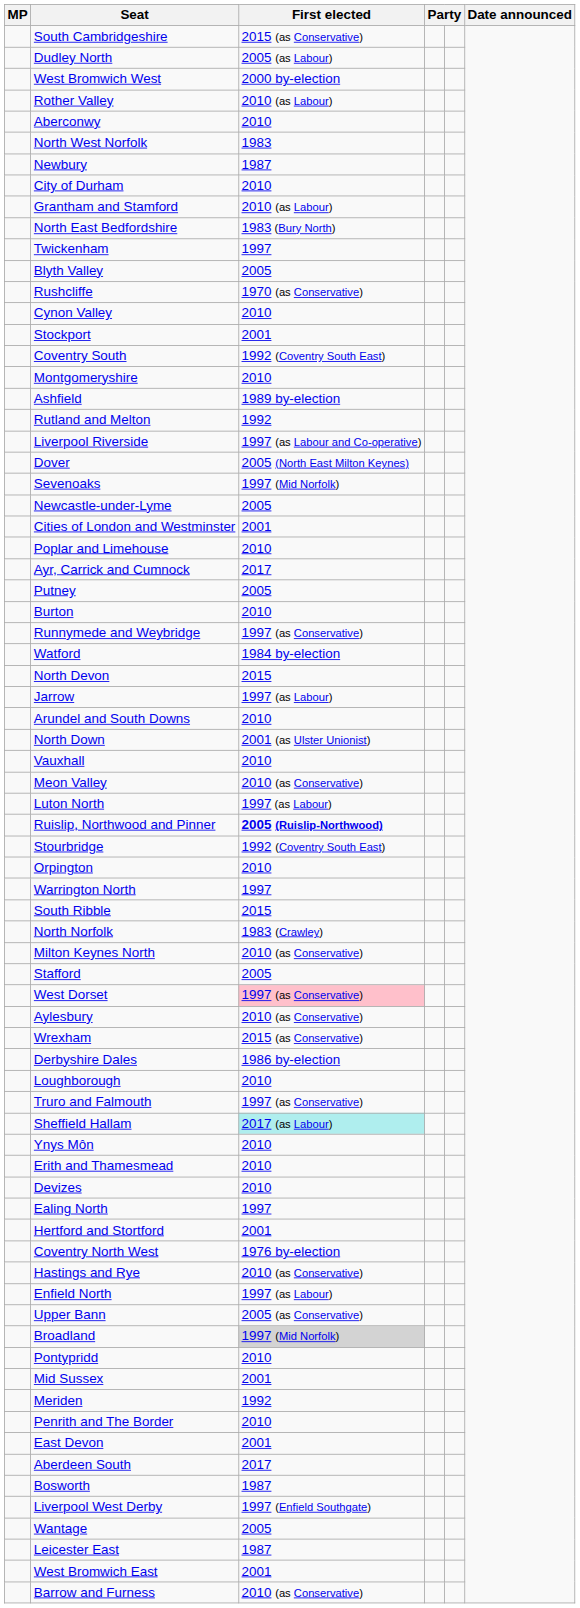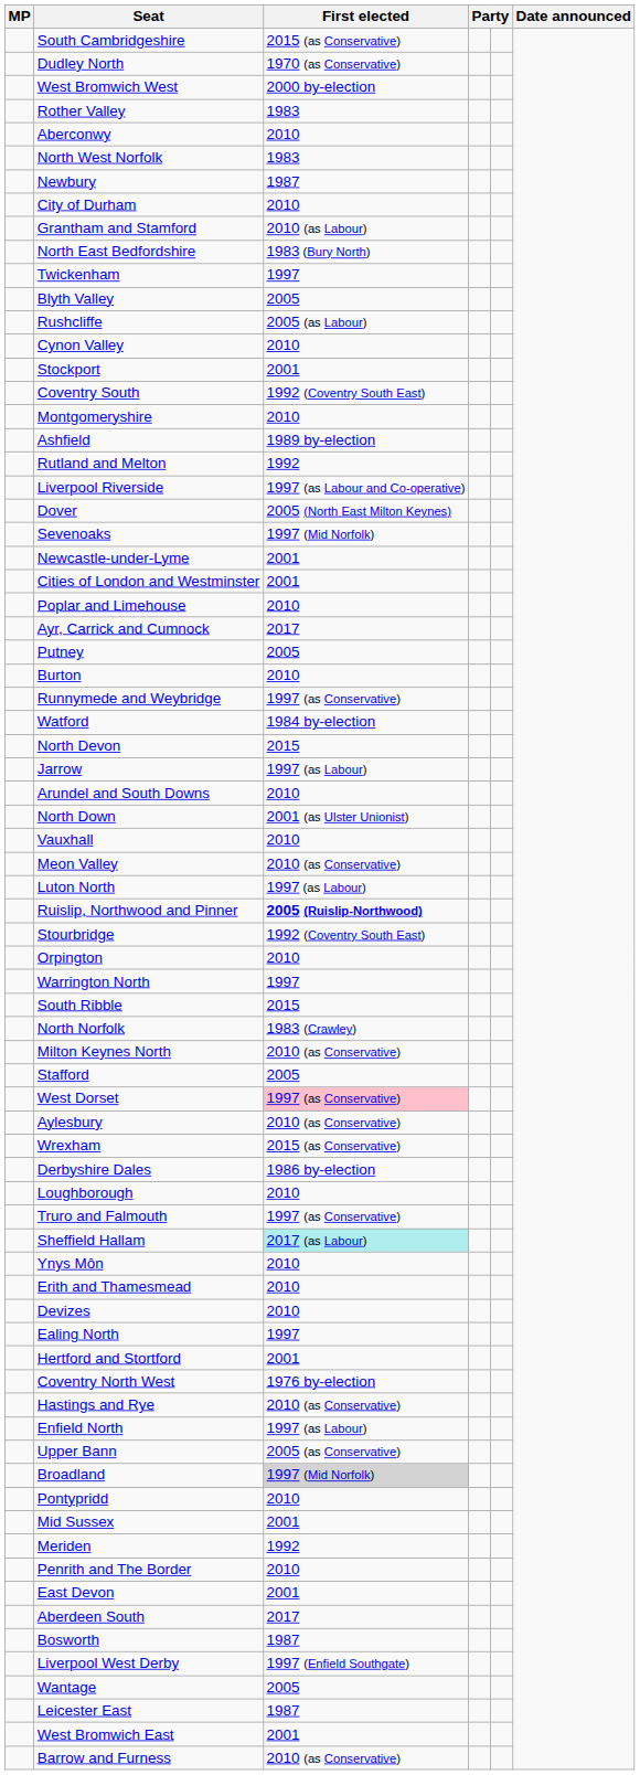 <table class="wikitable sortable">
 <tr>
 <th scope="col">MP</th>
 <th scope="col">Seat</th>
 <th scope="col">First elected</th>
 <th colspan="2" scope="col">Party</th>
 <th scope="col">Date announced</th>
 </tr>
 <tr>
 <td></td>
 <td><a href='#'>South Cambridgeshire</a></td>
 <td><a href='#'>2015</a> <small>(as <a href='#'>Conservative</a>)</small></td>
 <td></td>
 <td></td>
 </tr>
 <tr>
 <td></td>
 <td><a href='#'>Dudley North</a></td>
-<td><a href='#'>2005</a> <small>(as <a href='#'>Labour</a>)</small></td>
+<td><a href='#'>1970</a> <small>(as <a href='#'>Conservative</a>)</small></td>
 <td></td>
 <td></td>
 </tr>
 <tr>
 <td></td>
 <td><a href='#'>West Bromwich West</a></td>
 <td><a href='#'>2000 by-election</a></td>
 <td></td>
 <td></td>
 </tr>
 <tr>
 <td></td>
 <td><a href='#'>Rother Valley</a></td>
-<td><a href='#'>2010</a> <small>(as <a href='#'>Labour</a>)</small></td>
+<td><a href='#'>1983</a></td>
 <td></td>
 <td></td>
 </tr>
 <tr>
 <td></td>
 <td><a href='#'>Aberconwy</a></td>
 <td><a href='#'>2010</a></td>
 <td></td>
 <td></td>
 </tr>
 <tr>
 <td></td>
 <td><a href='#'>North West Norfolk</a></td>
 <td><a href='#'>1983</a></td>
 <td></td>
 <td></td>
 </tr>
 <tr>
 <td></td>
 <td><a href='#'>Newbury</a></td>
 <td><a href='#'>1987</a></td>
 <td></td>
 <td></td>
 </tr>
 <tr>
 <td></td>
 <td><a href='#'>City of Durham</a></td>
 <td><a href='#'>2010</a></td>
 <td></td>
 <td></td>
 </tr>
 <tr>
 <td></td>
 <td><a href='#'>Grantham and Stamford</a></td>
 <td><a href='#'>2010</a> <small>(as <a href='#'>Labour</a>)</small></td>
 <td></td>
 <td></td>
 </tr>
 <tr>
 <td></td>
 <td><a href='#'>North East Bedfordshire</a></td>
 <td><a href='#'>1983</a><small> (<a href='#'>Bury North</a>)</small></td>
 <td></td>
 <td></td>
 </tr>
 <tr>
 <td></td>
 <td><a href='#'>Twickenham</a></td>
 <td><a href='#'>1997</a></td>
 <td></td>
 <td></td>
 </tr>
 <tr>
 <td></td>
 <td><a href='#'>Blyth Valley</a></td>
 <td><a href='#'>2005</a></td>
 <td></td>
 <td></td>
 </tr>
 <tr>
 <td></td>
 <td><a href='#'>Rushcliffe</a></td>
-<td><a href='#'>1970</a> <small>(as <a href='#'>Conservative</a>)</small></td>
+<td><a href='#'>2005</a> <small>(as <a href='#'>Labour</a>)</small></td>
 <td></td>
 <td></td>
 </tr>
 <tr>
 <td></td>
 <td><a href='#'>Cynon Valley</a></td>
 <td><a href='#'>2010</a></td>
 <td></td>
 <td></td>
 </tr>
 <tr>
 <td></td>
 <td><a href='#'>Stockport</a></td>
 <td><a href='#'>2001</a></td>
 <td></td>
 <td></td>
 </tr>
 <tr>
 <td></td>
 <td><a href='#'>Coventry South</a></td>
 <td><a href='#'>1992</a> <small>(<a href='#'>Coventry South East</a>)</small></td>
 <td></td>
 <td></td>
 </tr>
 <tr>
 <td></td>
 <td><a href='#'>Montgomeryshire</a></td>
 <td><a href='#'>2010</a></td>
 <td></td>
 <td></td>
 </tr>
 <tr>
 <td></td>
 <td><a href='#'>Ashfield</a></td>
 <td><a href='#'>1989 by-election</a></td>
 <td></td>
 <td></td>
 </tr>
 <tr>
 <td></td>
 <td><a href='#'>Rutland and Melton</a></td>
 <td><a href='#'>1992</a></td>
 <td></td>
 <td></td>
 </tr>
 <tr>
 <td></td>
 <td><a href='#'>Liverpool Riverside</a></td>
 <td><a href='#'>1997</a> <small>(as <a href='#'>Labour and Co-operative</a>)</small></td>
 <td></td>
 <td></td>
 </tr>
 <tr>
 <td></td>
 <td><a href='#'>Dover</a></td>
 <td><a href='#'>2005</a> <small><a href='#'>(North East Milton Keynes)</a></small></td>
 <td></td>
 <td></td>
 </tr>
 <tr>
 <td></td>
 <td><a href='#'>Sevenoaks</a></td>
 <td><a href='#'>1997</a> <small>(<a href='#'>Mid Norfolk</a>)</small></td>
 <td></td>
 <td></td>
 </tr>
 <tr>
 <td></td>
 <td><a href='#'>Newcastle-under-Lyme</a></td>
-<td><a href='#'>2005</a></td>
+<td><a href='#'>2001</a></td>
 <td></td>
 <td></td>
 </tr>
 <tr>
 <td></td>
 <td><a href='#'>Cities of London and Westminster</a></td>
 <td><a href='#'>2001</a></td>
 <td></td>
 <td></td>
 </tr>
 <tr>
 <td></td>
 <td><a href='#'>Poplar and Limehouse</a></td>
 <td><a href='#'>2010</a></td>
 <td></td>
 <td></td>
 </tr>
 <tr>
 <td></td>
 <td><a href='#'>Ayr, Carrick and Cumnock</a></td>
 <td><a href='#'>2017</a></td>
 <td></td>
 <td></td>
 </tr>
 <tr>
 <td></td>
 <td><a href='#'>Putney</a></td>
 <td><a href='#'>2005</a></td>
 <td></td>
 <td></td>
 </tr>
 <tr>
 <td></td>
 <td><a href='#'>Burton</a></td>
 <td><a href='#'>2010</a></td>
 <td></td>
 <td></td>
 </tr>
 <tr>
 <td></td>
 <td><a href='#'>Runnymede and Weybridge</a></td>
 <td><a href='#'>1997</a> <small>(as <a href='#'>Conservative</a>) </small></td>
 <td></td>
 <td></td>
 </tr>
 <tr>
 <td></td>
 <td><a href='#'>Watford</a></td>
 <td><a href='#'>1984 by-election</a></td>
 <td></td>
 <td></td>
 </tr>
 <tr>
 <td></td>
 <td><a href='#'>North Devon</a></td>
 <td><a href='#'>2015</a></td>
 <td></td>
 <td></td>
 </tr>
 <tr>
 <td></td>
 <td><a href='#'>Jarrow</a></td>
 <td><a href='#'>1997</a> <small>(as <a href='#'>Labour</a>)</small></td>
 <td></td>
 <td></td>
 </tr>
 <tr>
 <td></td>
 <td><a href='#'>Arundel and South Downs</a></td>
 <td><a href='#'>2010</a></td>
 <td></td>
 <td></td>
 </tr>
 <tr>
 <td></td>
 <td><a href='#'>North Down</a></td>
 <td><a href='#'>2001</a> <small>(as <a href='#'>Ulster Unionist</a>)</small></td>
 <td></td>
 <td></td>
 </tr>
 <tr>
 <td></td>
 <td><a href='#'>Vauxhall</a></td>
 <td><a href='#'>2010</a></td>
 <td></td>
 <td></td>
 </tr>
 <tr>
 <td></td>
 <td><a href='#'>Meon Valley</a></td>
 <td><a href='#'>2010</a> <small>(as <a href='#'>Conservative</a>)</small></td>
 <td></td>
 <td></td>
 </tr>
 <tr>
 <td></td>
 <td><a href='#'>Luton North</a></td>
 <td><a href='#'>1997</a><small> (as <a href='#'>Labour</a>)</small></td>
 <td></td>
 <td></td>
 </tr>
 <tr>
 <td></td>
 <td><a href='#'>Ruislip, Northwood and Pinner</a></td>
 <td><strong><a href='#'>2005</a> <small><a href='#'>(Ruislip-Northwood)</a></small></strong></td>
 <td></td>
 <td></td>
 </tr>
 <tr>
 <td></td>
 <td><a href='#'>Stourbridge</a></td>
 <td><a href='#'>1992</a> <small>(<a href='#'>Coventry South East</a>)</small></td>
 <td></td>
 <td></td>
 </tr>
 <tr>
 <td></td>
 <td><a href='#'>Orpington</a></td>
 <td><a href='#'>2010</a></td>
 <td></td>
 <td></td>
 </tr>
 <tr>
 <td></td>
 <td><a href='#'>Warrington North</a></td>
 <td><a href='#'>1997</a></td>
 <td></td>
 <td></td>
 </tr>
 <tr>
 <td></td>
 <td><a href='#'>South Ribble</a></td>
 <td><a href='#'>2015</a></td>
 <td></td>
 <td></td>
 </tr>
 <tr>
 <td></td>
 <td><a href='#'>North Norfolk</a></td>
 <td><a href='#'>1983</a> <small>(<a href='#'>Crawley</a>)</small></td>
 <td></td>
 <td></td>
 </tr>
 <tr>
 <td></td>
 <td><a href='#'>Milton Keynes North</a></td>
 <td><a href='#'>2010</a> <small>(as <a href='#'>Conservative</a>)</small></td>
 <td></td>
 <td></td>
 </tr>
 <tr>
 <td></td>
 <td><a href='#'>Stafford</a></td>
 <td><a href='#'>2005</a></td>
 <td></td>
 <td></td>
 </tr>
 <tr>
 <td></td>
 <td><a href='#'>West Dorset</a></td>
 <td style="background: pink;"><a href='#'>1997</a> <small>(as <a href='#'>Conservative</a>)</small></td>
 <td></td>
 <td></td>
 </tr>
 <tr>
 <td></td>
 <td><a href='#'>Aylesbury</a></td>
 <td><a href='#'>2010</a> <small>(as <a href='#'>Conservative</a>)</small></td>
 <td></td>
 <td></td>
 </tr>
 <tr>
 <td></td>
 <td><a href='#'>Wrexham</a></td>
 <td><a href='#'>2015</a> <small>(as <a href='#'>Conservative</a>)</small></td>
 <td></td>
 <td></td>
 </tr>
 <tr>
 <td></td>
 <td><a href='#'>Derbyshire Dales</a></td>
 <td><a href='#'>1986 by-election</a></td>
 <td></td>
 <td></td>
 </tr>
 <tr>
 <td></td>
 <td><a href='#'>Loughborough</a></td>
 <td><a href='#'>2010</a></td>
 <td></td>
 <td></td>
 </tr>
 <tr>
 <td></td>
 <td><a href='#'>Truro and Falmouth</a></td>
 <td><a href='#'>1997</a> <small>(as <a href='#'>Conservative</a>) </small></td>
 <td></td>
 <td></td>
 </tr>
 <tr>
 <td></td>
 <td><a href='#'>Sheffield Hallam</a></td>
 <td style="background: paleturquoise;"><a href='#'>2017</a> <small>(as <a href='#'>Labour</a>)</small></td>
 <td></td>
 <td></td>
 </tr>
 <tr>
 <td></td>
 <td><a href='#'>Ynys Môn</a></td>
 <td><a href='#'>2010</a></td>
 <td></td>
 <td></td>
 </tr>
 <tr>
 <td></td>
 <td><a href='#'>Erith and Thamesmead</a></td>
 <td><a href='#'>2010</a></td>
 <td></td>
 <td></td>
 </tr>
 <tr>
 <td></td>
 <td><a href='#'>Devizes</a></td>
 <td><a href='#'>2010</a></td>
 <td></td>
 <td></td>
 </tr>
 <tr>
 <td></td>
 <td><a href='#'>Ealing North</a></td>
 <td><a href='#'>1997</a></td>
 <td></td>
 <td></td>
 </tr>
 <tr>
 <td></td>
 <td><a href='#'>Hertford and Stortford</a></td>
 <td><a href='#'>2001</a></td>
 <td></td>
 <td></td>
 </tr>
 <tr>
 <td></td>
 <td><a href='#'>Coventry North West</a></td>
 <td><a href='#'>1976 by-election</a></td>
 <td></td>
 <td></td>
 </tr>
 <tr>
 <td></td>
 <td><a href='#'>Hastings and Rye</a></td>
 <td><a href='#'>2010</a> <small>(as <a href='#'>Conservative</a>)</small></td>
 <td></td>
 <td></td>
 </tr>
 <tr>
 <td></td>
 <td><a href='#'>Enfield North</a></td>
 <td><a href='#'>1997</a> <small>(as <a href='#'>Labour</a>)</small></td>
 <td></td>
 <td></td>
 </tr>
 <tr>
 <td></td>
 <td><a href='#'>Upper Bann</a></td>
 <td><a href='#'>2005</a> <small>(as <a href='#'>Conservative</a>)</small></td>
 <td></td>
 <td></td>
 </tr>
 <tr>
 <td></td>
 <td><a href='#'>Broadland</a></td>
 <td style="background: lightgrey;"><a href='#'>1997</a> <small>(<a href='#'>Mid Norfolk</a>)</small></td>
 <td></td>
 <td></td>
 </tr>
 <tr>
 <td></td>
 <td><a href='#'>Pontypridd</a></td>
 <td><a href='#'>2010</a></td>
 <td></td>
 <td></td>
 </tr>
 <tr>
 <td></td>
 <td><a href='#'>Mid Sussex</a></td>
 <td><a href='#'>2001</a></td>
 <td></td>
 <td></td>
 </tr>
 <tr>
 <td></td>
 <td><a href='#'>Meriden</a></td>
 <td><a href='#'>1992</a></td>
 <td></td>
 <td></td>
 </tr>
 <tr>
 <td></td>
 <td><a href='#'>Penrith and The Border</a></td>
 <td><a href='#'>2010</a></td>
 <td></td>
 <td></td>
 </tr>
 <tr>
 <td></td>
 <td><a href='#'>East Devon</a></td>
 <td><a href='#'>2001</a></td>
 <td></td>
 <td></td>
 </tr>
 <tr>
 <td></td>
 <td><a href='#'>Aberdeen South</a></td>
 <td><a href='#'>2017</a></td>
 <td></td>
 <td></td>
 </tr>
 <tr>
 <td></td>
 <td><a href='#'>Bosworth</a></td>
 <td><a href='#'>1987</a></td>
 <td></td>
 <td></td>
 </tr>
 <tr>
 <td></td>
 <td><a href='#'>Liverpool West Derby</a></td>
 <td><a href='#'>1997</a> <small>(<a href='#'>Enfield Southgate</a>)</small></td>
 <td></td>
 <td></td>
 </tr>
 <tr>
 <td></td>
 <td><a href='#'>Wantage</a></td>
 <td><a href='#'>2005</a></td>
 <td></td>
 <td></td>
 </tr>
 <tr>
 <td></td>
 <td><a href='#'>Leicester East</a></td>
 <td><a href='#'>1987</a></td>
 <td></td>
 <td></td>
 </tr>
 <tr>
 <td></td>
 <td><a href='#'>West Bromwich East</a></td>
 <td><a href='#'>2001</a></td>
 <td></td>
 <td></td>
 </tr>
 <tr>
 <td></td>
 <td><a href='#'>Barrow and Furness</a></td>
 <td><a href='#'>2010</a> <small>(as <a href='#'>Conservative</a>)</small></td>
 <td></td>
 <td></td>
 </tr>
 </table>
